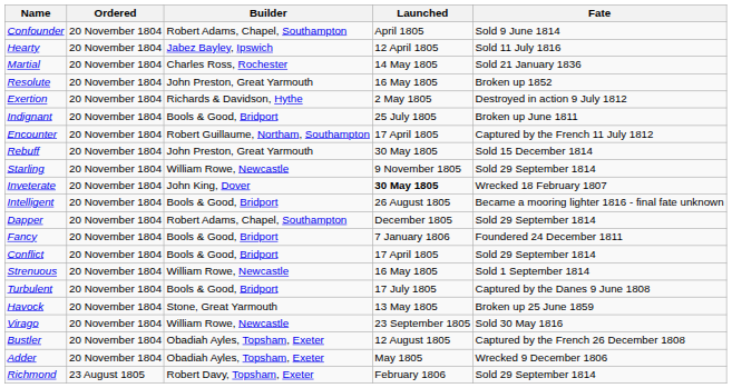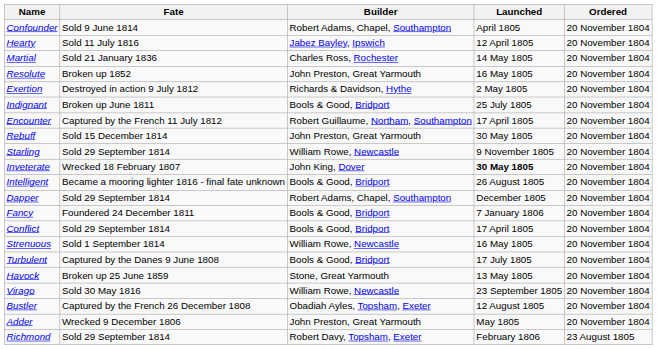 <table class="sortable wikitable">
 <tr>
 <th>Name</th>
-<th>Ordered</th>
+<th>Fate</th>
 <th>Builder</th>
 <th>Launched</th>
-<th>Fate</th>
+<th>Ordered</th>
 </tr>
 <tr>
 <td><a href='#'><em>Confounder</em></a></td>
-<td>20 November 1804</td>
+<td>Sold 9 June 1814</td>
 <td>Robert Adams, Chapel, <a href='#'>Southampton</a></td>
 <td>April 1805</td>
-<td>Sold 9 June 1814</td>
+<td>20 November 1804</td>
 </tr>
 <tr>
 <td><a href='#'><em>Hearty</em></a></td>
-<td>20 November 1804</td>
+<td>Sold 11 July 1816</td>
 <td><a href='#'>Jabez Bayley</a>, <a href='#'>Ipswich</a></td>
 <td>12 April 1805</td>
-<td>Sold 11 July 1816</td>
+<td>20 November 1804</td>
 </tr>
 <tr>
 <td><a href='#'><em>Martial</em></a></td>
-<td>20 November 1804</td>
+<td>Sold 21 January 1836</td>
 <td>Charles Ross, <a href='#'>Rochester</a></td>
 <td>14 May 1805</td>
-<td>Sold 21 January 1836</td>
+<td>20 November 1804</td>
 </tr>
 <tr>
 <td><a href='#'><em>Resolute</em></a></td>
-<td>20 November 1804</td>
+<td>Broken up 1852</td>
 <td>John Preston, Great Yarmouth</td>
 <td>16 May 1805</td>
-<td>Broken up 1852</td>
+<td>20 November 1804</td>
 </tr>
 <tr>
 <td><a href='#'><em>Exertion</em></a></td>
-<td>20 November 1804</td>
+<td>Destroyed in action 9 July 1812</td>
 <td>Richards & Davidson, <a href='#'>Hythe</a></td>
 <td>2 May 1805</td>
-<td>Destroyed in action 9 July 1812</td>
+<td>20 November 1804</td>
 </tr>
 <tr>
 <td><a href='#'><em>Indignant</em></a></td>
-<td>20 November 1804</td>
+<td>Broken up June 1811</td>
 <td>Bools & Good, <a href='#'>Bridport</a></td>
 <td>25 July 1805</td>
-<td>Broken up June 1811</td>
+<td>20 November 1804</td>
 </tr>
 <tr>
 <td><a href='#'><em>Encounter</em></a></td>
-<td>20 November 1804</td>
+<td>Captured by the French 11 July 1812</td>
 <td>Robert Guillaume, <a href='#'>Northam</a>, <a href='#'>Southampton</a></td>
 <td>17 April 1805</td>
-<td>Captured by the French 11 July 1812</td>
+<td>20 November 1804</td>
 </tr>
 <tr>
 <td><a href='#'><em>Rebuff</em></a></td>
-<td>20 November 1804</td>
+<td>Sold 15 December 1814</td>
 <td>John Preston, Great Yarmouth</td>
 <td>30 May 1805</td>
-<td>Sold 15 December 1814</td>
+<td>20 November 1804</td>
 </tr>
 <tr>
 <td><a href='#'><em>Starling</em></a></td>
-<td>20 November 1804</td>
+<td>Sold 29 September 1814</td>
 <td>William Rowe, <a href='#'>Newcastle</a></td>
 <td>9 November 1805</td>
-<td>Sold 29 September 1814</td>
+<td>20 November 1804</td>
 </tr>
 <tr>
 <td><a href='#'><em>Inveterate</em></a></td>
-<td>20 November 1804</td>
+<td>Wrecked 18 February 1807</td>
 <td>John King, <a href='#'>Dover</a></td>
 <td><strong>30 May 1805</strong></td>
-<td>Wrecked 18 February 1807</td>
+<td>20 November 1804</td>
 </tr>
 <tr>
 <td><a href='#'><em>Intelligent</em></a></td>
-<td>20 November 1804</td>
+<td>Became a mooring lighter 1816 - final fate unknown</td>
 <td>Bools & Good, <a href='#'>Bridport</a></td>
 <td>26 August 1805</td>
-<td>Became a mooring lighter 1816 - final fate unknown</td>
+<td>20 November 1804</td>
 </tr>
 <tr>
 <td><a href='#'><em>Dapper</em></a></td>
-<td>20 November 1804</td>
+<td>Sold 29 September 1814</td>
 <td>Robert Adams, Chapel, <a href='#'>Southampton</a></td>
 <td>December 1805</td>
-<td>Sold 29 September 1814</td>
+<td>20 November 1804</td>
 </tr>
 <tr>
 <td><a href='#'><em>Fancy</em></a></td>
-<td>20 November 1804</td>
+<td>Foundered 24 December 1811</td>
 <td>Bools & Good, <a href='#'>Bridport</a></td>
 <td>7 January 1806</td>
-<td>Foundered 24 December 1811</td>
+<td>20 November 1804</td>
 </tr>
 <tr>
 <td><a href='#'><em>Conflict</em></a></td>
-<td>20 November 1804</td>
+<td>Sold 29 September 1814</td>
 <td>Bools & Good, <a href='#'>Bridport</a></td>
 <td>17 April 1805</td>
-<td>Sold 29 September 1814</td>
+<td>20 November 1804</td>
 </tr>
 <tr>
 <td><a href='#'><em>Strenuous</em></a></td>
-<td>20 November 1804</td>
+<td>Sold 1 September 1814</td>
 <td>William Rowe, <a href='#'>Newcastle</a></td>
 <td>16 May 1805</td>
-<td>Sold 1 September 1814</td>
+<td>20 November 1804</td>
 </tr>
 <tr>
 <td><a href='#'><em>Turbulent</em></a></td>
-<td>20 November 1804</td>
+<td>Captured by the Danes 9 June 1808</td>
 <td>Bools & Good, <a href='#'>Bridport</a></td>
 <td>17 July 1805</td>
-<td>Captured by the Danes 9 June 1808</td>
+<td>20 November 1804</td>
 </tr>
 <tr>
 <td><a href='#'><em>Havock</em></a></td>
-<td>20 November 1804</td>
+<td>Broken up 25 June 1859</td>
 <td>Stone, Great Yarmouth</td>
 <td>13 May 1805</td>
-<td>Broken up 25 June 1859</td>
+<td>20 November 1804</td>
 </tr>
 <tr>
 <td><a href='#'><em>Virago</em></a></td>
-<td>20 November 1804</td>
+<td>Sold 30 May 1816</td>
 <td>William Rowe, <a href='#'>Newcastle</a></td>
 <td>23 September 1805</td>
-<td>Sold 30 May 1816</td>
+<td>20 November 1804</td>
 </tr>
 <tr>
 <td><a href='#'><em>Bustler</em></a></td>
-<td>20 November 1804</td>
+<td>Captured by the French 26 December 1808</td>
 <td>Obadiah Ayles, <a href='#'>Topsham</a>, <a href='#'>Exeter</a></td>
 <td>12 August 1805</td>
-<td>Captured by the French 26 December 1808</td>
+<td>20 November 1804</td>
 </tr>
 <tr>
 <td><a href='#'><em>Adder</em></a></td>
+<td>Wrecked 9 December 1806</td>
+<td>John Preston, Great Yarmouth</td>
+<td>May 1805</td>
 <td>20 November 1804</td>
-<td>Obadiah Ayles, <a href='#'>Topsham</a>, <a href='#'>Exeter</a></td>
-<td>May 1805</td>
-<td>Wrecked 9 December 1806</td>
 </tr>
 <tr>
 <td><a href='#'><em>Richmond</em></a></td>
-<td>23 August 1805</td>
+<td>Sold 29 September 1814</td>
 <td>Robert Davy, <a href='#'>Topsham</a>, <a href='#'>Exeter</a></td>
 <td>February 1806</td>
-<td>Sold 29 September 1814</td>
+<td>23 August 1805</td>
 </tr>
 </table>
